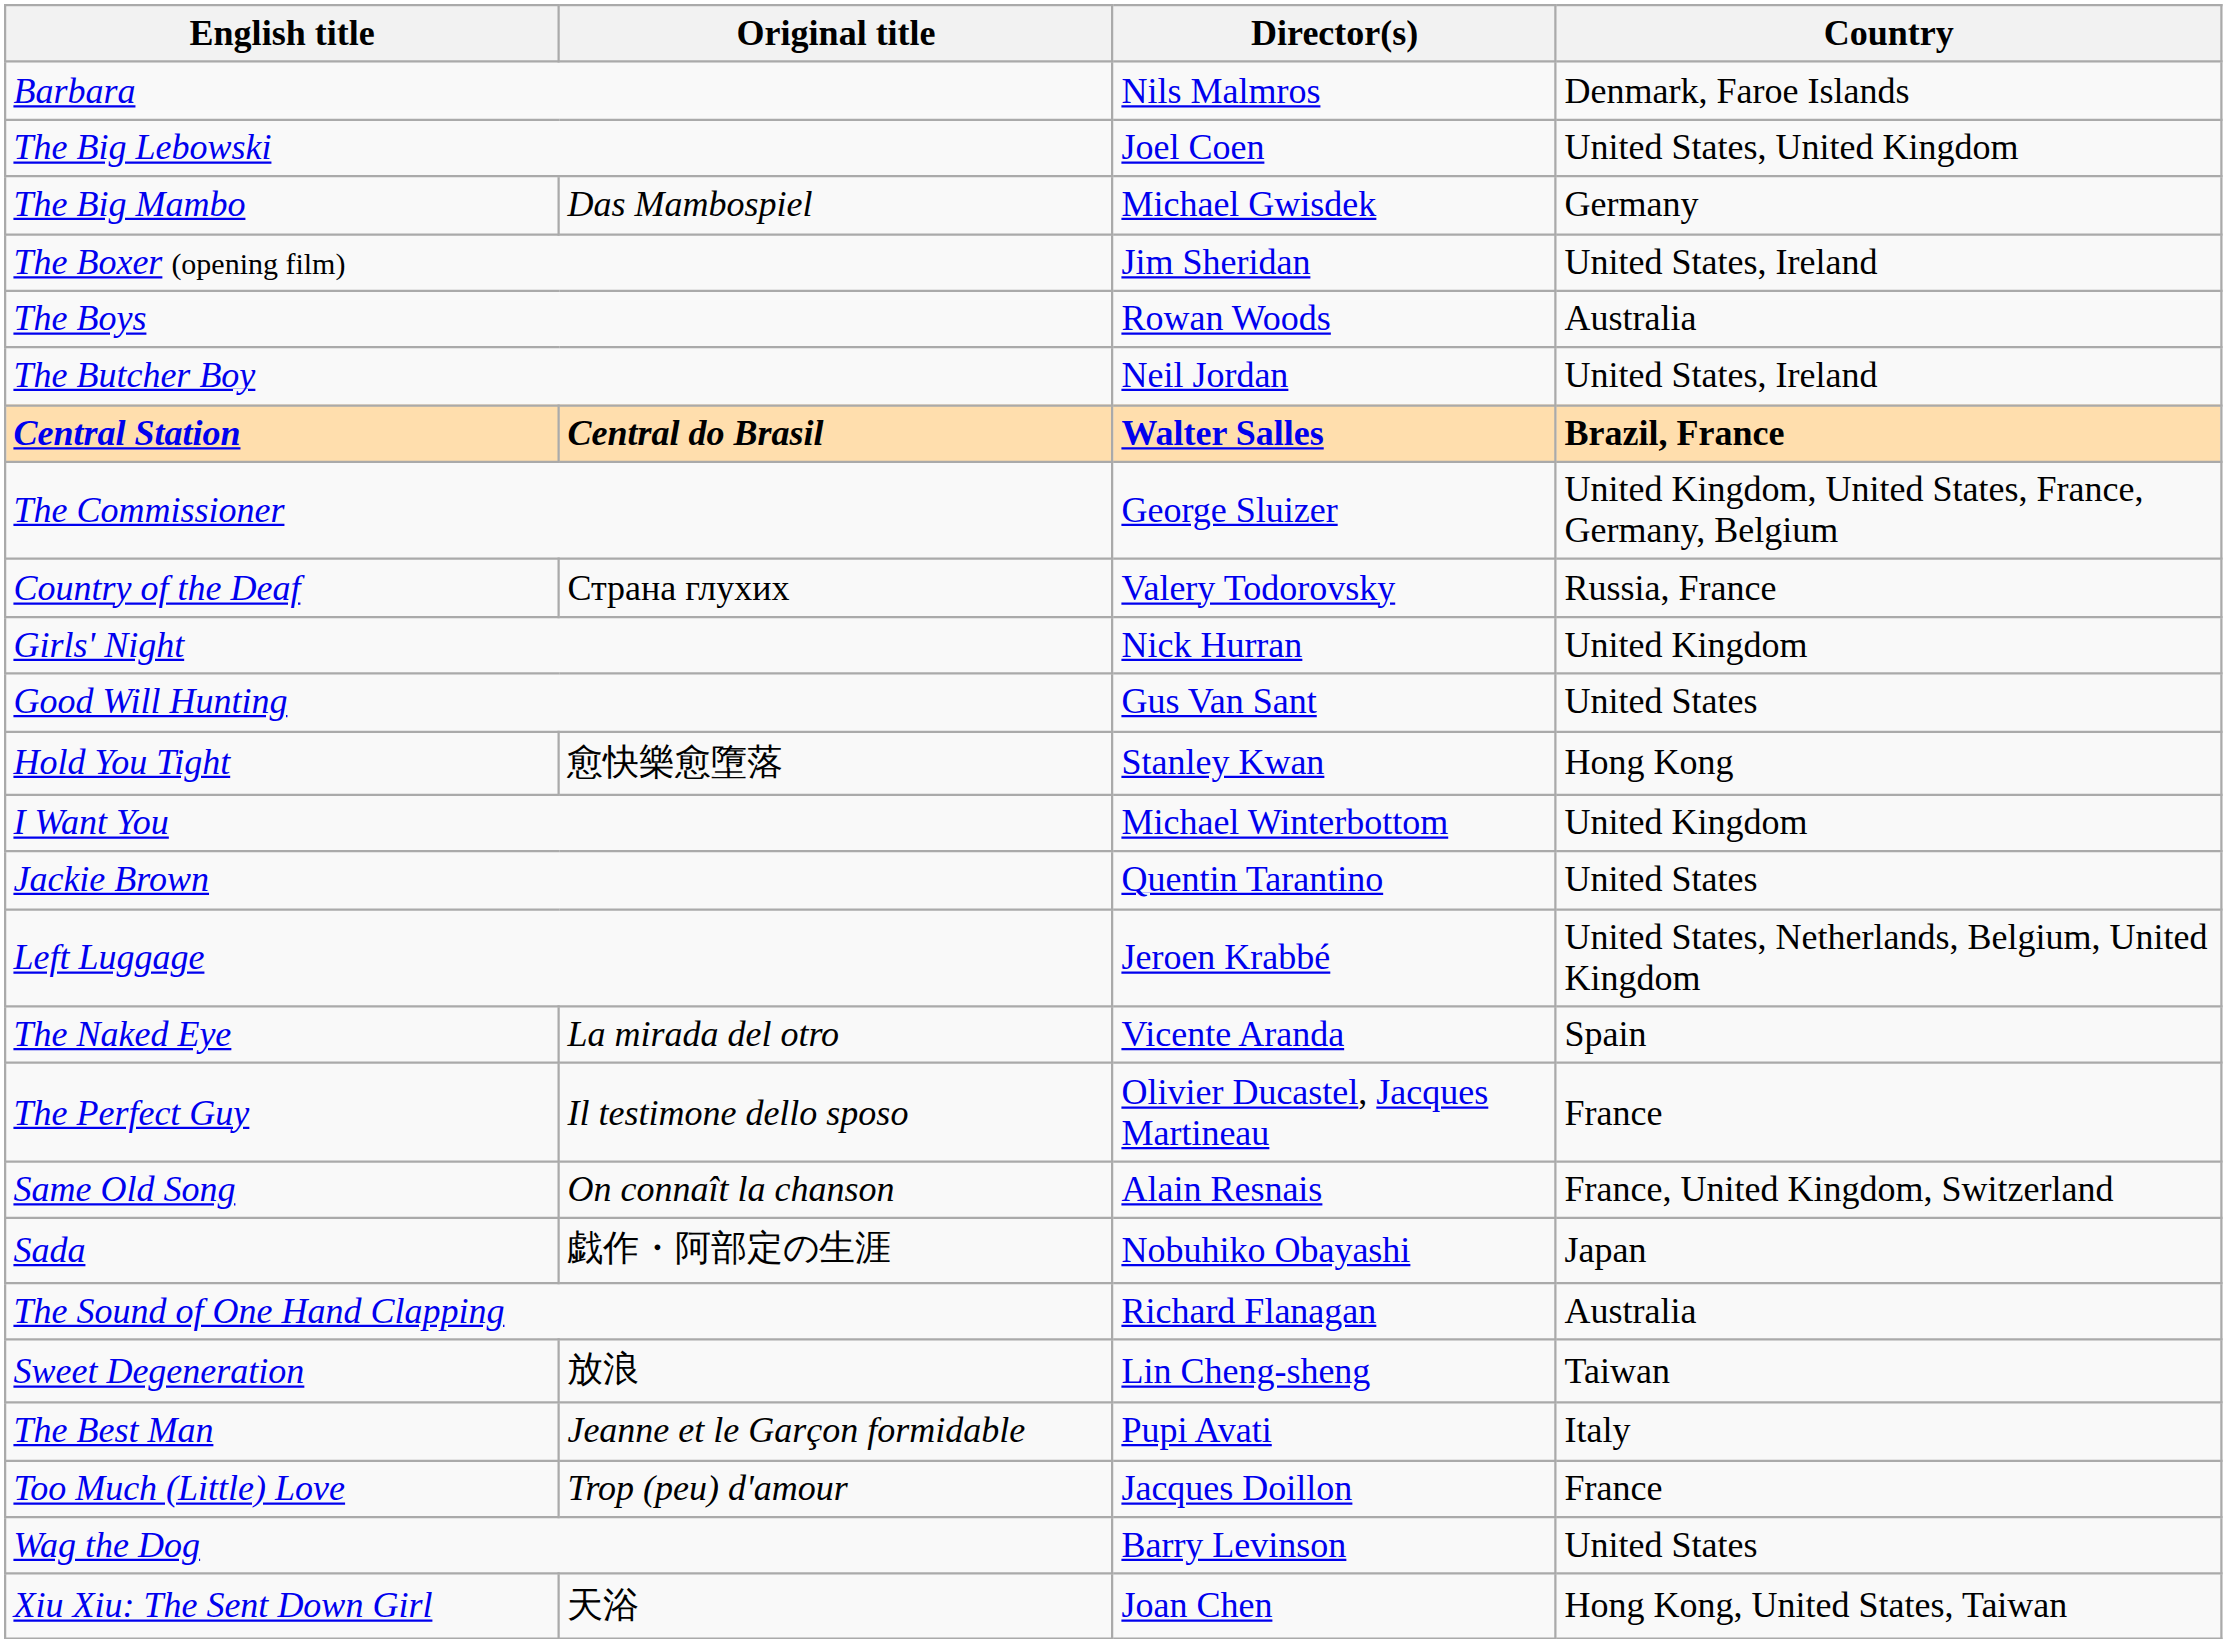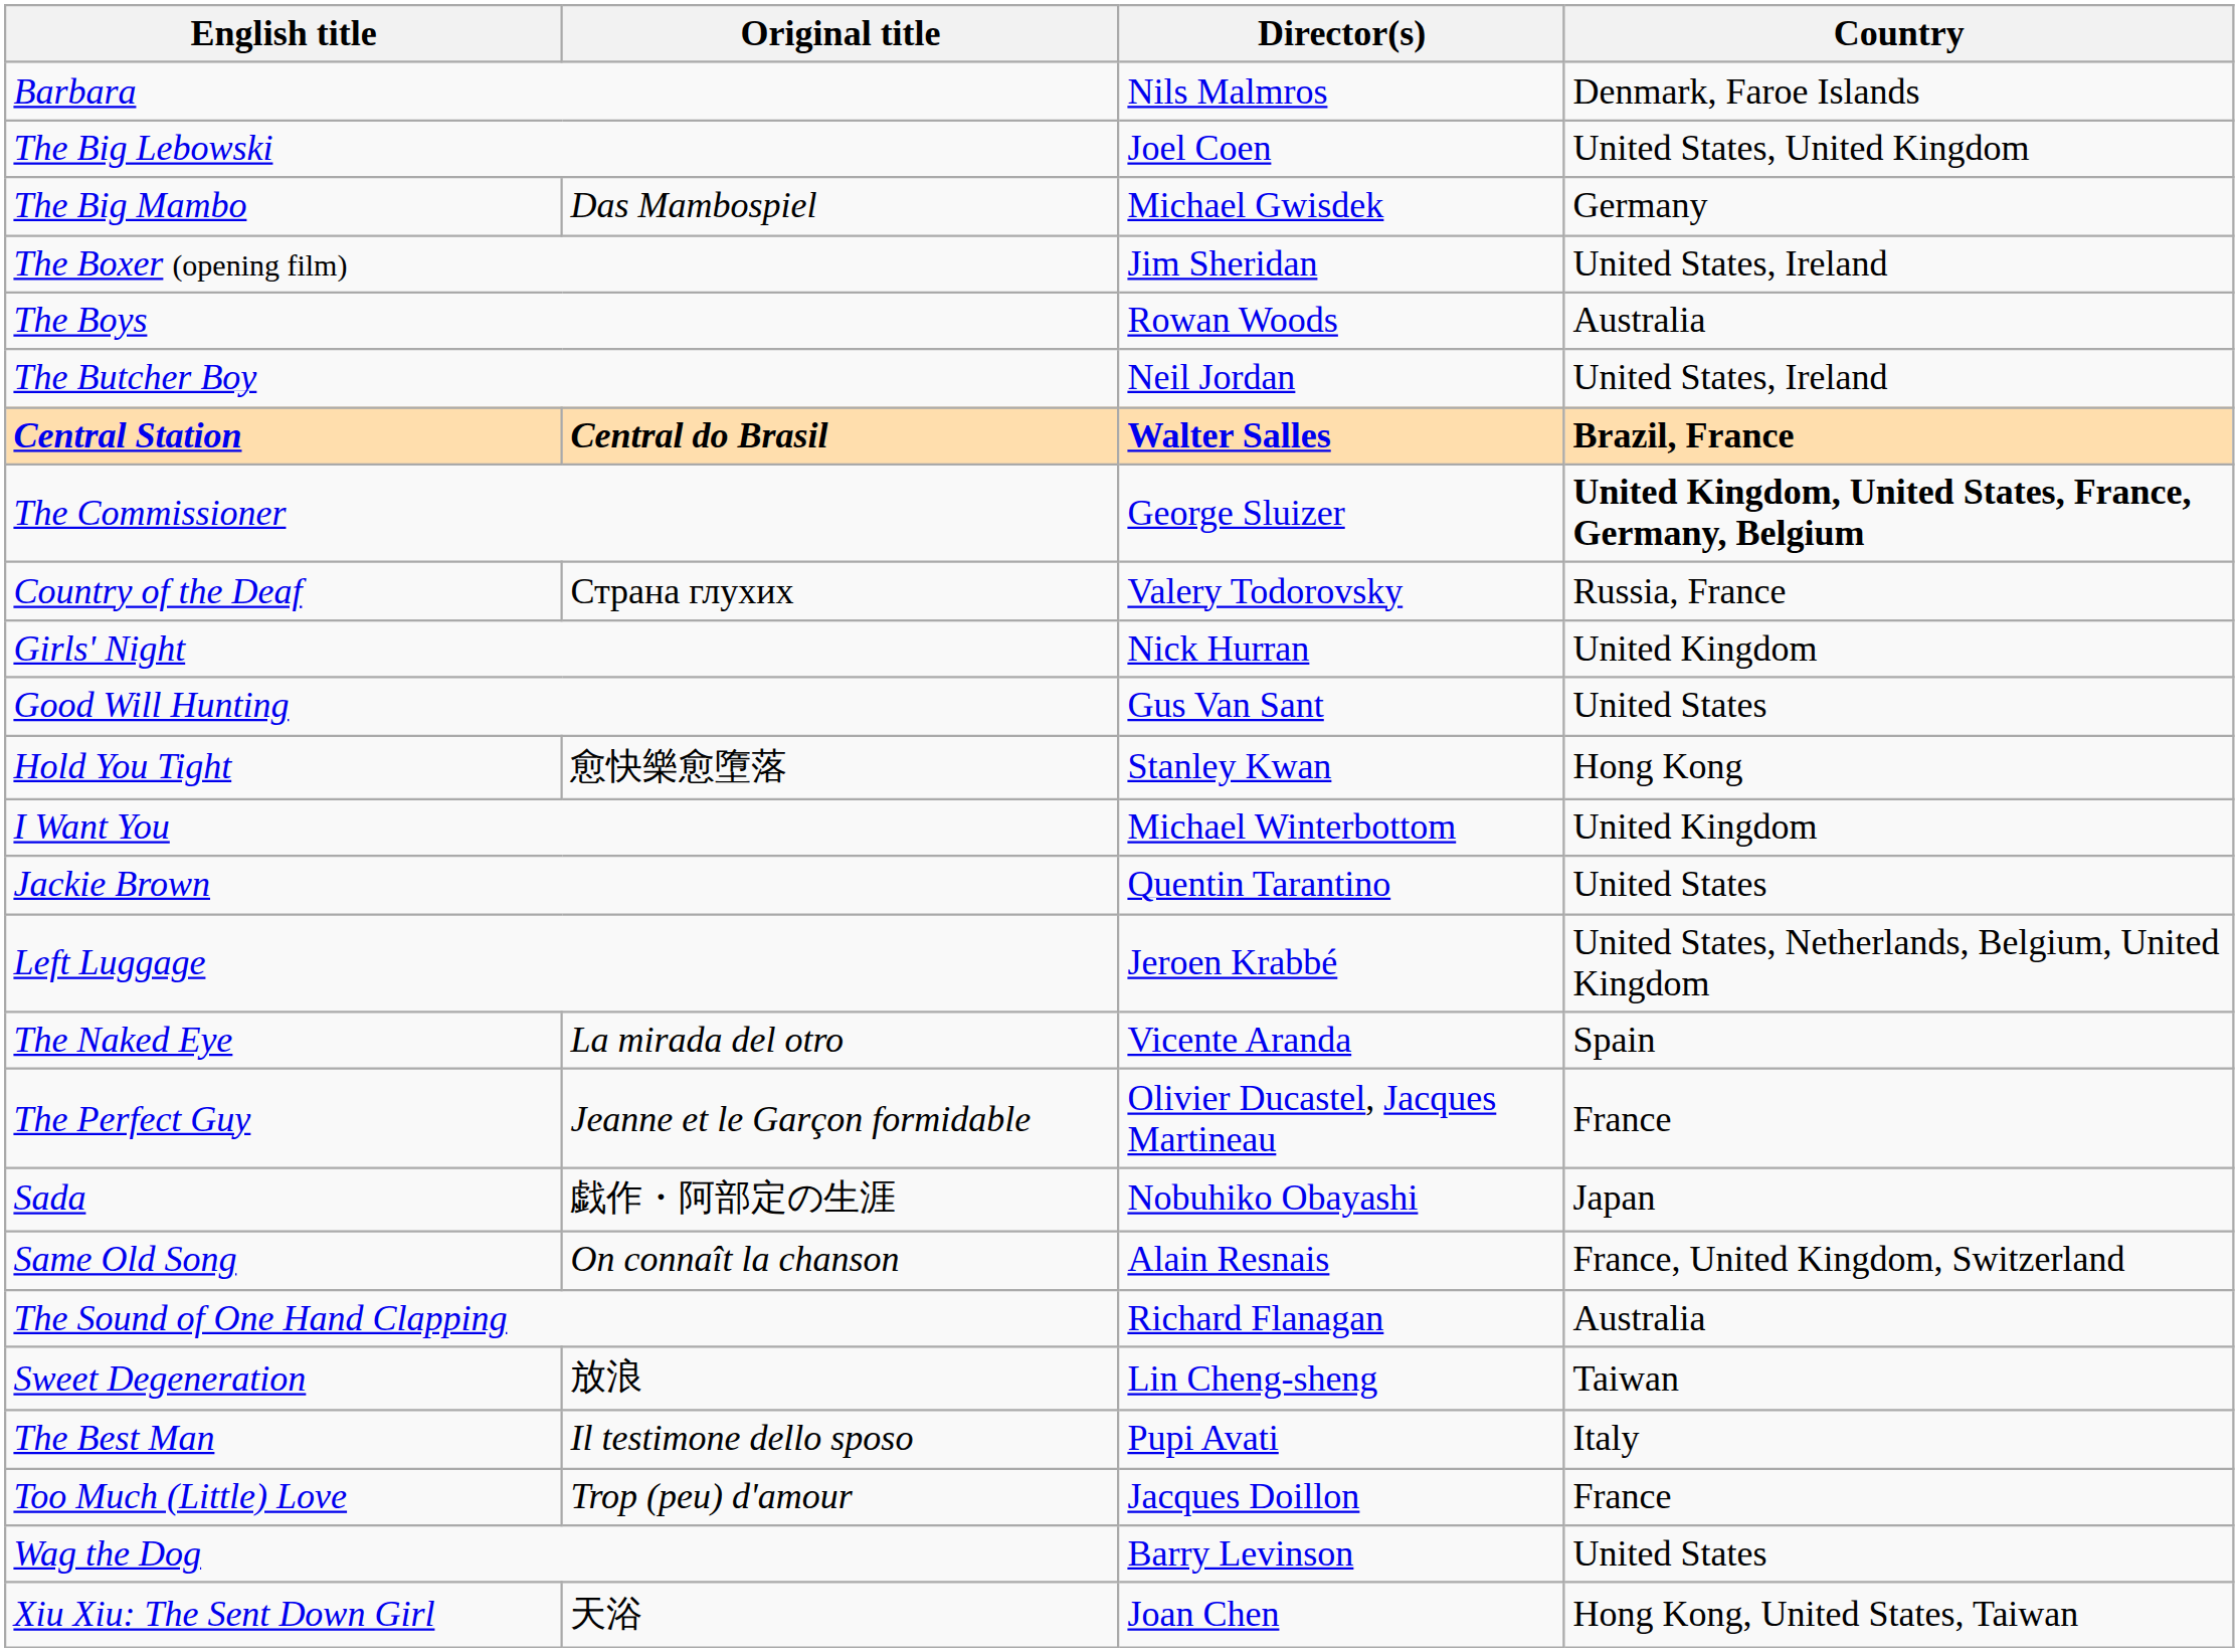 <table class="wikitable" width="78%" cellpadding="5">
 <tr>
 <th width="25%">English title</th>
 <th width="25%">Original title</th>
 <th width="20%">Director(s)</th>
 <th width="30%">Country</th>
 </tr>
 <tr>
 <td colspan="2"><em><a href='#'>Barbara</a></em></td>
 <td><a href='#'>Nils Malmros</a></td>
 <td>Denmark, Faroe Islands</td>
 </tr>
 <tr>
 <td colspan="2"><em><a href='#'>The Big Lebowski</a></em></td>
 <td><a href='#'>Joel Coen</a></td>
 <td>United States, United Kingdom</td>
 </tr>
 <tr>
 <td><em><a href='#'>The Big Mambo</a></em></td>
 <td><em>Das Mambospiel</em></td>
 <td><a href='#'>Michael Gwisdek</a></td>
 <td>Germany</td>
 </tr>
 <tr>
 <td colspan="2"><em><a href='#'>The Boxer</a></em> <small>(opening film)</small></td>
 <td><a href='#'>Jim Sheridan</a></td>
 <td>United States, Ireland</td>
 </tr>
 <tr>
 <td colspan="2"><em><a href='#'>The Boys</a></em></td>
 <td><a href='#'>Rowan Woods</a></td>
 <td>Australia</td>
 </tr>
 <tr>
 <td colspan="2"><em><a href='#'>The Butcher Boy</a></em></td>
 <td><a href='#'>Neil Jordan</a></td>
 <td>United States, Ireland</td>
 </tr>
 <tr style="background:#FFDEAD;">
 <td><em><a href='#'><strong>Central Station</strong></a></em></td>
 <td><strong><em>Central do Brasil</em></strong></td>
 <td><strong><a href='#'>Walter Salles</a></strong></td>
 <td><strong>Brazil, France</strong></td>
 </tr>
 <tr>
 <td colspan="2"><em><a href='#'>The Commissioner</a></em></td>
 <td><a href='#'>George Sluizer</a></td>
-<td>United Kingdom, United States, France, Germany, Belgium</td>
+<td><strong>United Kingdom, United States, France, Germany, Belgium</strong></td>
 </tr>
 <tr>
 <td><em><a href='#'>Country of the Deaf</a></em></td>
 <td>Страна глухих</td>
 <td><a href='#'>Valery Todorovsky</a></td>
 <td>Russia, France</td>
 </tr>
 <tr>
 <td colspan="2"><em><a href='#'>Girls' Night</a></em></td>
 <td><a href='#'>Nick Hurran</a></td>
 <td>United Kingdom</td>
 </tr>
 <tr>
 <td colspan="2"><em><a href='#'>Good Will Hunting</a></em></td>
 <td><a href='#'>Gus Van Sant</a></td>
 <td>United States</td>
 </tr>
 <tr>
 <td><em><a href='#'>Hold You Tight</a></em></td>
 <td>愈快樂愈墮落</td>
 <td><a href='#'>Stanley Kwan</a></td>
 <td>Hong Kong</td>
 </tr>
 <tr>
 <td colspan="2"><em><a href='#'>I Want You</a></em></td>
 <td><a href='#'>Michael Winterbottom</a></td>
 <td>United Kingdom</td>
 </tr>
 <tr>
 <td colspan="2"><em><a href='#'>Jackie Brown</a></em></td>
 <td><a href='#'>Quentin Tarantino</a></td>
 <td>United States</td>
 </tr>
 <tr>
 <td colspan="2"><em><a href='#'>Left Luggage</a></em></td>
 <td><a href='#'>Jeroen Krabbé</a></td>
 <td>United States, Netherlands, Belgium, United Kingdom</td>
 </tr>
 <tr>
 <td><em><a href='#'>The Naked Eye</a></em></td>
 <td><em>La mirada del otro</em></td>
 <td><a href='#'>Vicente Aranda</a></td>
 <td>Spain</td>
 </tr>
 <tr>
 <td><em><a href='#'>The Perfect Guy</a></em></td>
-<td><em>Il testimone dello sposo</em></td>
+<td><em>Jeanne et le Garçon formidable</em></td>
 <td><a href='#'>Olivier Ducastel</a>, <a href='#'>Jacques Martineau</a></td>
 <td>France</td>
+</tr>
+<tr>
+<td><em><a href='#'>Sada</a></em></td>
+<td>戯作・阿部定の生涯</td>
+<td><a href='#'>Nobuhiko Obayashi</a></td>
+<td>Japan</td>
 </tr>
 <tr>
 <td><em><a href='#'>Same Old Song</a></em></td>
 <td><em>On connaît la chanson</em></td>
 <td><a href='#'>Alain Resnais</a></td>
 <td>France, United Kingdom, Switzerland</td>
-</tr>
-<tr>
-<td><em><a href='#'>Sada</a></em></td>
-<td>戯作・阿部定の生涯</td>
-<td><a href='#'>Nobuhiko Obayashi</a></td>
-<td>Japan</td>
 </tr>
 <tr>
 <td colspan="2"><em><a href='#'>The Sound of One Hand Clapping</a></em></td>
 <td><a href='#'>Richard Flanagan</a></td>
 <td>Australia</td>
 </tr>
 <tr>
 <td><em><a href='#'>Sweet Degeneration</a></em></td>
 <td>放浪</td>
 <td><a href='#'>Lin Cheng-sheng</a></td>
 <td>Taiwan</td>
 </tr>
 <tr>
 <td><em><a href='#'>The Best Man</a></em></td>
-<td><em>Jeanne et le Garçon formidable</em></td>
+<td><em>Il testimone dello sposo</em></td>
 <td><a href='#'>Pupi Avati</a></td>
 <td>Italy</td>
 </tr>
 <tr>
 <td><em><a href='#'>Too Much (Little) Love</a></em></td>
 <td><em>Trop (peu) d'amour</em></td>
 <td><a href='#'>Jacques Doillon</a></td>
 <td>France</td>
 </tr>
 <tr>
 <td colspan="2"><em><a href='#'>Wag the Dog</a></em></td>
 <td><a href='#'>Barry Levinson</a></td>
 <td>United States</td>
 </tr>
 <tr>
 <td><em><a href='#'>Xiu Xiu: The Sent Down Girl</a></em></td>
 <td>天浴</td>
 <td><a href='#'>Joan Chen</a></td>
 <td>Hong Kong, United States, Taiwan</td>
 </tr>
 </table>
